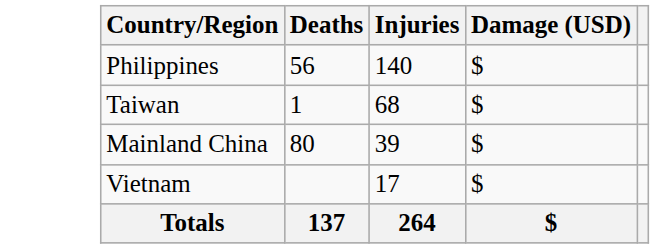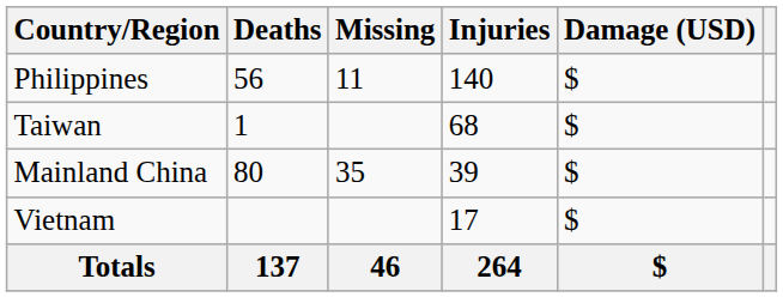 <table class="wikitable" style="float:right">
 <tr>
 <th>Country/Region</th>
 <th>Deaths</th>
+<th>Missing</th>
 <th>Injuries</th>
 <th>Damage (USD)</th>
 <th></th>
 </tr>
 <tr>
 <td>Philippines</td>
 <td>56</td>
+<td>11</td>
 <td>140</td>
 <td>$</td>
 <td></td>
 </tr>
 <tr>
 <td>Taiwan</td>
 <td>1</td>
+<td></td>
 <td>68</td>
 <td>$</td>
 <td></td>
 </tr>
 <tr>
 <td>Mainland China</td>
 <td>80</td>
+<td>35</td>
 <td>39</td>
 <td>$</td>
 <td></td>
 </tr>
 <tr>
 <td>Vietnam</td>
+<td></td>
 <td></td>
 <td>17</td>
 <td>$</td>
 <td></td>
 </tr>
 <tr>
 <th>Totals</th>
 <th>137</th>
+<th>46</th>
 <th>264</th>
 <th>$</th>
 <th></th>
 </tr>
 </table>
